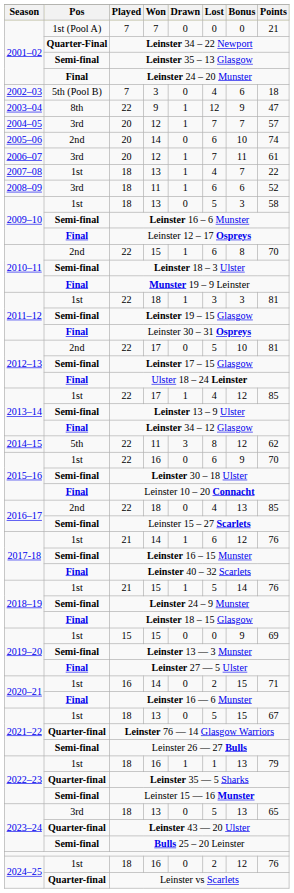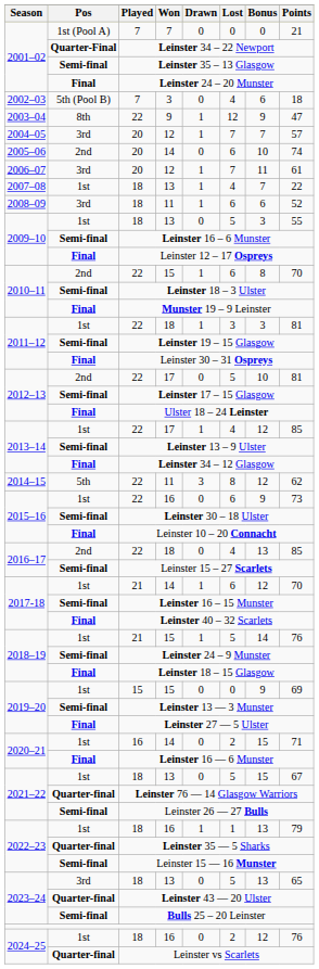 <table class="wikitable collapsible collapsed" style="text-align:center;">
 <tr>
 </tr>
 <tr style="background:#ff9;">
 <th>Season</th>
 <th>Pos</th>
 <th>Played</th>
 <th>Won</th>
 <th>Drawn</th>
 <th>Lost</th>
 <th>Bonus</th>
 <th>Points</th>
 </tr>
 <tr>
 <td rowspan="4"><a href='#'>2001–02</a></td>
 <td>1st (Pool A)</td>
 <td>7</td>
 <td>7</td>
 <td>0</td>
 <td>0</td>
 <td>0</td>
 <td>21</td>
 </tr>
 <tr>
 <td><strong>Quarter-Final</strong></td>
 <td colspan="8"><strong>Leinster</strong> 34 – 22 <a href='#'>Newport</a></td>
 </tr>
 <tr>
 <td><strong>Semi-final</strong></td>
 <td colspan="8"><strong>Leinster</strong> 35 – 13 <a href='#'>Glasgow</a></td>
 </tr>
 <tr>
 <td><strong>Final</strong></td>
 <td colspan="8"><strong>Leinster</strong> 24 – 20 <a href='#'>Munster</a></td>
 </tr>
 <tr>
 <td><a href='#'>2002–03</a></td>
 <td>5th (Pool B)</td>
 <td>7</td>
 <td>3</td>
 <td>0</td>
 <td>4</td>
 <td>6</td>
 <td>18</td>
 </tr>
 <tr>
 <td><a href='#'>2003–04</a></td>
 <td>8th</td>
 <td>22</td>
 <td>9</td>
 <td>1</td>
 <td>12</td>
 <td>9</td>
 <td>47</td>
 </tr>
 <tr>
 <td><a href='#'>2004–05</a></td>
 <td>3rd</td>
 <td>20</td>
 <td>12</td>
 <td>1</td>
 <td>7</td>
 <td>7</td>
 <td>57</td>
 </tr>
 <tr>
 <td><a href='#'>2005–06</a></td>
 <td>2nd</td>
 <td>20</td>
 <td>14</td>
 <td>0</td>
 <td>6</td>
 <td>10</td>
 <td>74</td>
 </tr>
 <tr>
 <td><a href='#'>2006–07</a></td>
 <td>3rd</td>
 <td>20</td>
 <td>12</td>
 <td>1</td>
 <td>7</td>
 <td>11</td>
 <td>61</td>
 </tr>
 <tr>
 <td><a href='#'>2007–08</a></td>
 <td>1st</td>
 <td>18</td>
 <td>13</td>
 <td>1</td>
 <td>4</td>
 <td>7</td>
 <td>22</td>
 </tr>
 <tr>
 <td><a href='#'>2008–09</a></td>
 <td>3rd</td>
 <td>18</td>
 <td>11</td>
 <td>1</td>
 <td>6</td>
 <td>6</td>
 <td>52</td>
 </tr>
 <tr>
 <td rowspan="3"><a href='#'>2009–10</a></td>
 <td>1st</td>
 <td>18</td>
 <td>13</td>
 <td>0</td>
 <td>5</td>
 <td>3</td>
-<td>58</td>
+<td>55</td>
 </tr>
 <tr>
 <td><strong>Semi-final</strong></td>
 <td colspan="8"><strong>Leinster</strong> 16 – 6 <a href='#'>Munster</a></td>
 </tr>
 <tr>
 <td><strong><a href='#'>Final</a></strong></td>
 <td colspan="8">Leinster 12 – 17 <strong><a href='#'>Ospreys</a></strong></td>
 </tr>
 <tr>
 <td rowspan="3"><a href='#'>2010–11</a></td>
 <td>2nd</td>
 <td>22</td>
 <td>15</td>
 <td>1</td>
 <td>6</td>
 <td>8</td>
 <td>70</td>
 </tr>
 <tr>
 <td><strong>Semi-final</strong></td>
 <td colspan="8"><strong>Leinster</strong> 18 – 3 <a href='#'>Ulster</a></td>
 </tr>
 <tr>
 <td><strong><a href='#'>Final</a></strong></td>
 <td colspan="8"><strong><a href='#'>Munster</a></strong> 19 – 9 Leinster</td>
 </tr>
 <tr>
 <td rowspan="3"><a href='#'>2011–12</a></td>
 <td>1st</td>
 <td>22</td>
 <td>18</td>
 <td>1</td>
 <td>3</td>
 <td>3</td>
 <td>81</td>
 </tr>
 <tr>
 <td><strong>Semi-final</strong></td>
 <td colspan="8"><strong>Leinster</strong> 19 – 15 <a href='#'>Glasgow</a></td>
 </tr>
 <tr>
 <td><strong><a href='#'>Final</a></strong></td>
 <td colspan="8">Leinster 30 – 31 <strong><a href='#'>Ospreys</a></strong></td>
 </tr>
 <tr>
 <td rowspan="3"><a href='#'>2012–13</a></td>
 <td>2nd</td>
 <td>22</td>
 <td>17</td>
 <td>0</td>
 <td>5</td>
 <td>10</td>
 <td>81</td>
 </tr>
 <tr>
 <td><strong>Semi-final</strong></td>
 <td colspan="8"><strong>Leinster</strong> 17 – 15 <a href='#'>Glasgow</a></td>
 </tr>
 <tr>
 <td><strong><a href='#'>Final</a></strong></td>
 <td colspan="8"><a href='#'>Ulster</a> 18 – 24 <strong>Leinster</strong></td>
 </tr>
 <tr>
 <td rowspan="3"><a href='#'>2013–14</a></td>
 <td>1st</td>
 <td>22</td>
 <td>17</td>
 <td>1</td>
 <td>4</td>
 <td>12</td>
 <td>85</td>
 </tr>
 <tr>
 <td><strong>Semi-final</strong></td>
 <td colspan="8"><strong>Leinster</strong> 13 – 9 <a href='#'>Ulster</a></td>
 </tr>
 <tr>
 <td><strong><a href='#'>Final</a></strong></td>
 <td colspan="8"><strong>Leinster</strong> 34 – 12 <a href='#'>Glasgow</a></td>
 </tr>
 <tr>
 <td rowspan="1"><a href='#'>2014–15</a></td>
 <td>5th</td>
 <td>22</td>
 <td>11</td>
 <td>3</td>
 <td>8</td>
 <td>12</td>
 <td>62</td>
 </tr>
 <tr>
 <td rowspan="3"><a href='#'>2015–16</a></td>
 <td>1st</td>
 <td>22</td>
 <td>16</td>
 <td>0</td>
 <td>6</td>
 <td>9</td>
-<td>70</td>
+<td>73</td>
 </tr>
 <tr>
 <td><strong>Semi-final</strong></td>
 <td colspan="8"><strong>Leinster</strong> 30 – 18 <a href='#'>Ulster</a></td>
 </tr>
 <tr>
 <td><strong><a href='#'>Final</a></strong></td>
 <td colspan="8">Leinster 10 – 20 <strong><a href='#'>Connacht</a></strong></td>
 </tr>
 <tr>
 <td rowspan="2"><a href='#'>2016–17</a></td>
 <td>2nd</td>
 <td>22</td>
 <td>18</td>
 <td>0</td>
 <td>4</td>
 <td>13</td>
 <td>85</td>
 </tr>
 <tr>
 <td><strong>Semi-final</strong></td>
 <td colspan="8">Leinster 15 – 27 <strong><a href='#'>Scarlets</a></strong></td>
 </tr>
 <tr>
 <td rowspan="3"><a href='#'>2017-18</a></td>
 <td>1st</td>
 <td>21</td>
 <td>14</td>
 <td>1</td>
 <td>6</td>
 <td>12</td>
-<td>76</td>
+<td>70</td>
 </tr>
 <tr>
 <td><strong>Semi-final</strong></td>
 <td colspan="8"><strong>Leinster</strong> 16 – 15 <a href='#'>Munster</a></td>
 </tr>
 <tr>
 <td><strong><a href='#'>Final</a></strong></td>
 <td colspan="8"><strong>Leinster</strong> 40 – 32 <a href='#'>Scarlets</a></td>
 </tr>
 <tr>
 <td rowspan="3"><a href='#'>2018–19</a></td>
 <td>1st</td>
 <td>21</td>
 <td>15</td>
 <td>1</td>
 <td>5</td>
 <td>14</td>
 <td>76</td>
 </tr>
 <tr>
 <td><strong>Semi-final</strong></td>
 <td colspan="8"><strong>Leinster</strong> 24 – 9 <a href='#'>Munster</a></td>
 </tr>
 <tr>
 <td><strong><a href='#'>Final</a></strong></td>
 <td colspan="8"><strong>Leinster</strong> 18 – 15 <a href='#'>Glasgow</a></td>
 </tr>
 <tr>
 <td rowspan="3"><a href='#'>2019–20</a></td>
 <td>1st</td>
 <td>15</td>
 <td>15</td>
 <td>0</td>
 <td>0</td>
 <td>9</td>
 <td>69</td>
 </tr>
 <tr>
 <td><strong>Semi-final</strong></td>
 <td colspan="8"><strong>Leinster</strong> 13 — 3 <a href='#'>Munster</a></td>
 </tr>
 <tr>
 <td><strong><a href='#'>Final</a></strong></td>
 <td colspan="8"><strong>Leinster</strong> 27 — 5 <a href='#'>Ulster</a></td>
 </tr>
 <tr>
 <td rowspan="2"><a href='#'>2020–21</a></td>
 <td>1st</td>
 <td>16</td>
 <td>14</td>
 <td>0</td>
 <td>2</td>
 <td>15</td>
 <td>71</td>
 </tr>
 <tr>
 <td><strong><a href='#'>Final</a></strong></td>
 <td colspan="8"><strong>Leinster</strong> 16 — 6 <a href='#'>Munster</a></td>
 </tr>
 <tr>
 <td rowspan="3"><a href='#'>2021–22</a></td>
 <td>1st</td>
 <td>18</td>
 <td>13</td>
 <td>0</td>
 <td>5</td>
 <td>15</td>
 <td>67</td>
 </tr>
 <tr>
 <td><strong>Quarter-final</strong></td>
 <td colspan="8"><strong>Leinster</strong> 76 — 14 <a href='#'>Glasgow Warriors</a></td>
 </tr>
 <tr>
 <td><strong>Semi-final</strong></td>
 <td colspan="8">Leinster 26 — 27 <strong><a href='#'>Bulls</a></strong></td>
 </tr>
 <tr>
 <td rowspan="3"><a href='#'>2022–23</a></td>
 <td>1st</td>
 <td>18</td>
 <td>16</td>
 <td>1</td>
 <td>1</td>
 <td>13</td>
 <td>79</td>
 </tr>
 <tr>
 <td><strong>Quarter-final</strong></td>
 <td colspan="8"><strong>Leinster</strong> 35 — 5 <a href='#'>Sharks</a></td>
 </tr>
 <tr>
 <td><strong>Semi-final</strong></td>
 <td colspan="8">Leinster 15 — 16 <strong><a href='#'>Munster</a></strong></td>
 </tr>
 <tr>
 <td rowspan="3"><a href='#'>2023–24</a></td>
 <td>3rd</td>
 <td>18</td>
 <td>13</td>
 <td>0</td>
 <td>5</td>
 <td>13</td>
 <td>65</td>
 </tr>
 <tr>
 <td><strong>Quarter-final</strong></td>
 <td colspan="8"><strong>Leinster</strong> 43 — 20 <a href='#'>Ulster</a></td>
 </tr>
 <tr>
 <td><strong>Semi-final</strong></td>
 <td colspan="8"><strong><a href='#'>Bulls</a></strong> 25 – 20 Leinster</td>
 </tr>
 <tr>
 <td colspan="8"></td>
 </tr>
 <tr>
 <td rowspan="3"><a href='#'>2024–25</a></td>
 <td>1st</td>
 <td>18</td>
 <td>16</td>
 <td>0</td>
 <td>2</td>
 <td>12</td>
 <td>76</td>
 </tr>
 <tr>
 <td><strong>Quarter-final</strong></td>
 <td colspan="8">Leinster vs <a href='#'>Scarlets</a></td>
 </tr>
 </table>
